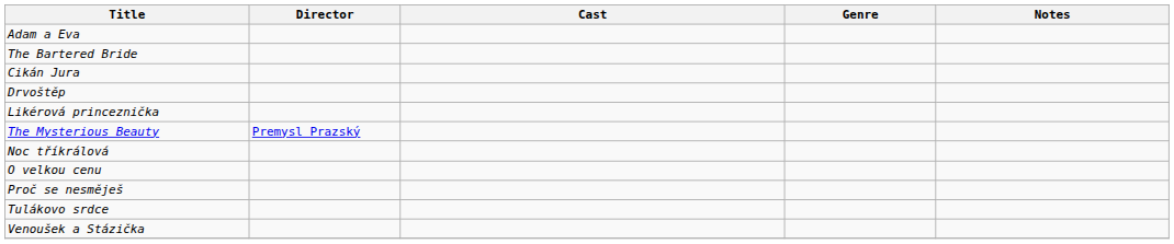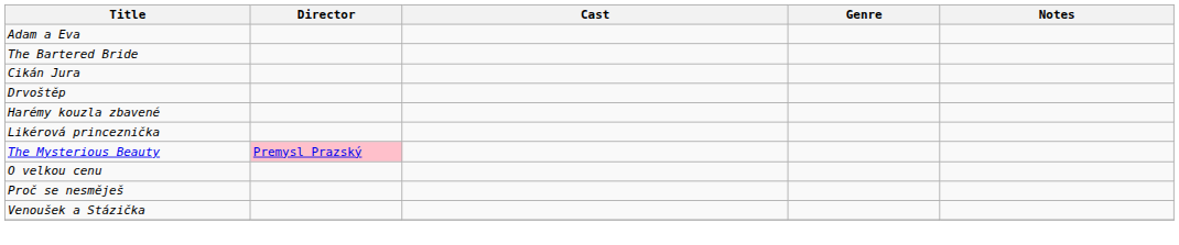 <table class="wikitable" style="width:100%;">
 <tr>
 <th style="width:21%;">Title</th>
 <th style="width:13%;">Director</th>
 <th style="width:33%;">Cast</th>
 <th style="width:13%;">Genre</th>
 <th style="width:20%;">Notes</th>
 </tr>
 <tr>
 <td><em>Adam a Eva</em></td>
 <td></td>
 <td></td>
 <td></td>
 <td></td>
 </tr>
 <tr>
 <td><em>The Bartered Bride</em></td>
 <td></td>
 <td></td>
 <td></td>
 <td></td>
 </tr>
 <tr>
 <td><em>Cikán Jura</em></td>
 <td></td>
 <td></td>
 <td></td>
 <td></td>
 </tr>
 <tr>
 <td><em>Drvoštěp</em></td>
 <td></td>
 <td></td>
 <td></td>
 <td></td>
 </tr>
 <tr>
+<td><em>Harémy kouzla zbavené</em></td>
+<td></td>
+<td></td>
+<td></td>
+<td></td>
+</tr>
+<tr>
 <td><em>Likérová princeznička</em></td>
 <td></td>
 <td></td>
 <td></td>
 <td></td>
 </tr>
 <tr>
 <td><em><a href='#'>The Mysterious Beauty</a></em></td>
-<td><a href='#'>Premysl Prazský</a></td>
-<td></td>
-<td></td>
-<td></td>
-</tr>
-<tr>
-<td><em>Noc tříkrálová</em></td>
-<td></td>
+<td style="background: pink;"><a href='#'>Premysl Prazský</a></td>
 <td></td>
 <td></td>
 <td></td>
 </tr>
 <tr>
 <td><em>O velkou cenu</em></td>
 <td></td>
 <td></td>
 <td></td>
 <td></td>
 </tr>
 <tr>
 <td><em>Proč se nesměješ</em></td>
 <td></td>
 <td></td>
 <td></td>
 <td></td>
 </tr>
 <tr>
-<td><em>Tulákovo srdce</em></td>
-<td></td>
-<td></td>
-<td></td>
-<td></td>
-</tr>
-<tr>
 <td><em>Venoušek a Stázička</em></td>
 <td></td>
 <td></td>
 <td></td>
 <td></td>
 </tr>
 <tr>
 </tr>
 </table>
